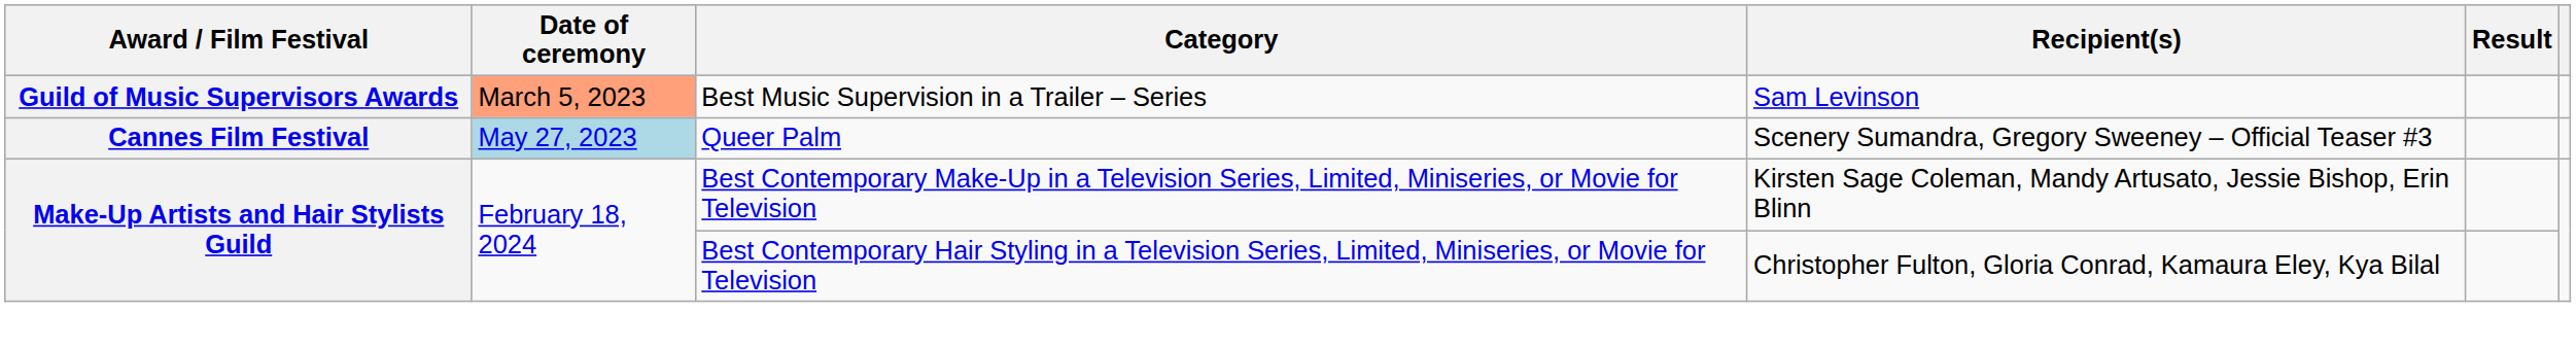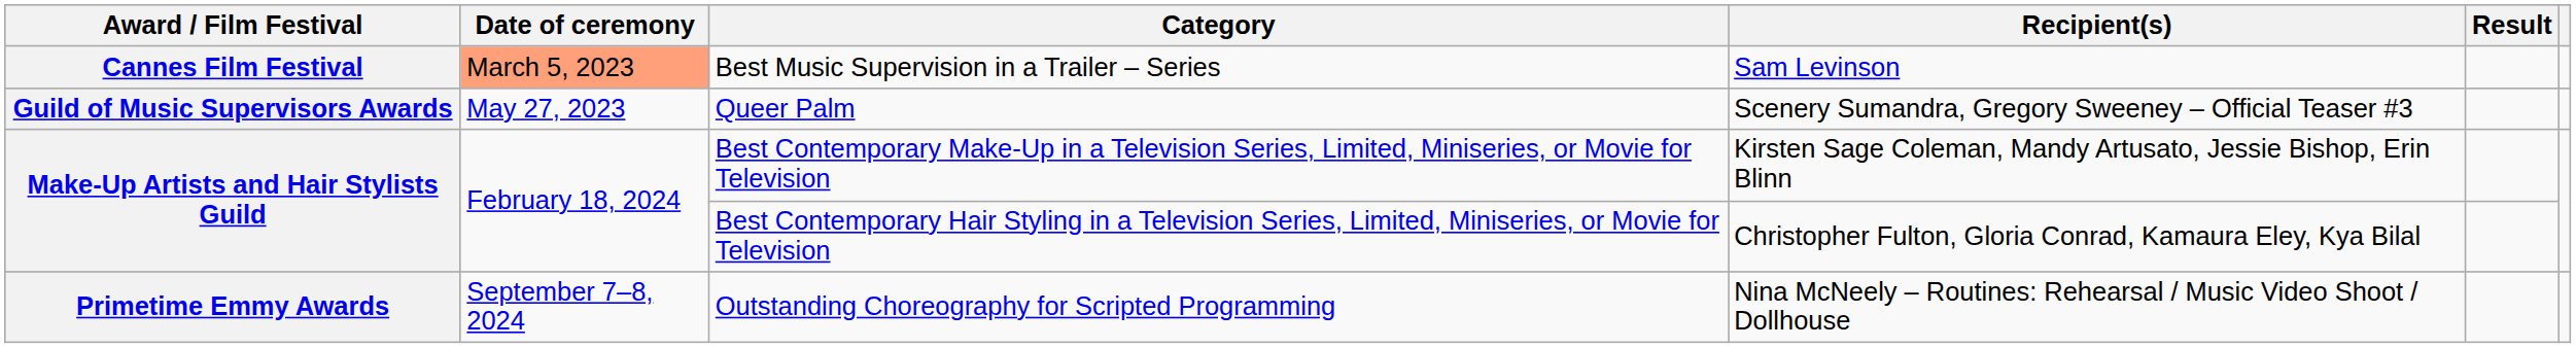 <table class="wikitable sortable plainrowheaders">
 <tr>
 <th scope="col">Award / Film Festival</th>
 <th scope="col">Date of ceremony</th>
 <th scope="col">Category</th>
 <th scope="col">Recipient(s)</th>
 <th scope="col">Result</th>
 <th scope="col" class="unsortable"></th>
 </tr>
 <tr>
-<th scope="row"><a href='#'>Guild of Music Supervisors Awards</a></th>
+<th scope="row"><a href='#'>Cannes Film Festival</a></th>
 <td style="background: lightsalmon;">March 5, 2023</td>
 <td>Best Music Supervision in a Trailer – Series</td>
 <td><a href='#'>Sam Levinson</a></td>
 <td></td>
 <td></td>
 </tr>
 <tr>
-<th scope="row"><a href='#'>Cannes Film Festival</a></th>
-<td style="background: lightblue;"><a href='#'>May 27, 2023</a></td>
+<th scope="row"><a href='#'>Guild of Music Supervisors Awards</a></th>
+<td><a href='#'>May 27, 2023</a></td>
 <td><a href='#'>Queer Palm</a></td>
 <td>Scenery Sumandra, Gregory Sweeney – Official Teaser #3</td>
 <td></td>
 <td></td>
 </tr>
 <tr>
 <th scope="row" rowspan="2"><a href='#'>Make-Up Artists and Hair Stylists Guild</a></th>
 <td rowspan="2"><a href='#'>February 18, 2024</a></td>
 <td><a href='#'>Best Contemporary Make-Up in a Television Series, Limited, Miniseries, or Movie for Television</a></td>
 <td>Kirsten Sage Coleman, Mandy Artusato, Jessie Bishop, Erin Blinn</td>
 <td></td>
 <td align="center" rowspan="2"></td>
 </tr>
 <tr>
 <td><a href='#'>Best Contemporary Hair Styling in a Television Series, Limited, Miniseries, or Movie for Television</a></td>
 <td>Christopher Fulton, Gloria Conrad, Kamaura Eley, Kya Bilal</td>
 <td></td>
 </tr>
+<tr>
+<th scope="row"><a href='#'>Primetime Emmy Awards</a></th>
+<td><a href='#'>September 7–8, 2024</a></td>
+<td><a href='#'>Outstanding Choreography for Scripted Programming</a></td>
+<td>Nina McNeely – Routines: Rehearsal / Music Video Shoot / Dollhouse</td>
+<td></td>
+<td align="center"></td>
+</tr>
 </table>
